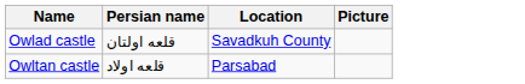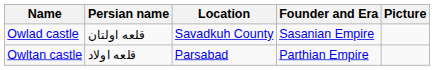 <table class="wikitable">
 <tr>
 <th>Name</th>
 <th>Persian name</th>
 <th>Location</th>
+<th>Founder and Era</th>
 <th>Picture</th>
 </tr>
 <tr>
 <td><a href='#'>Owlad castle</a></td>
 <td>قلعه اولتان</td>
 <td><a href='#'>Savadkuh County</a></td>
+<td><a href='#'>Sasanian Empire</a></td>
 <td></td>
 </tr>
 <tr>
 <td><a href='#'>Owltan castle</a></td>
 <td>قلعه اولاد</td>
 <td><a href='#'>Parsabad</a></td>
+<td><a href='#'>Parthian Empire</a></td>
 <td></td>
 </tr>
 </table>
